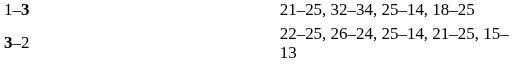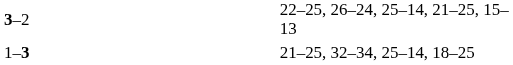 <table>
 <tr>
 <th width=200></th>
 <th width=80></th>
 <th width=200></th>
 <th width=220></th>
 </tr>
 <tr>
+<td align=right><strong></strong></td>
+<td align=center><strong>3</strong>–2</td>
+<td></td>
+<td>22–25, 26–24, 25–14, 21–25, 15–13</td>
+</tr>
+<tr>
 <td align=right></td>
 <td align=center>1–<strong>3</strong></td>
 <td><strong></strong></td>
 <td>21–25, 32–34, 25–14, 18–25</td>
 </tr>
-<tr>
-<td align=right><strong></strong></td>
-<td align=center><strong>3</strong>–2</td>
-<td></td>
-<td>22–25, 26–24, 25–14, 21–25, 15–13</td>
-</tr>
 </table>
